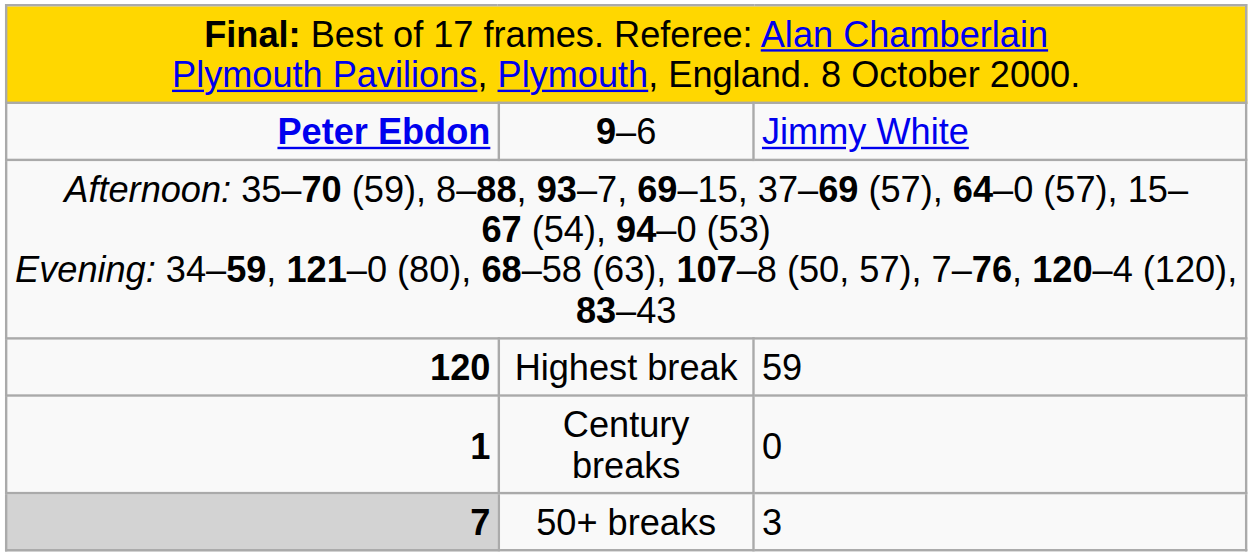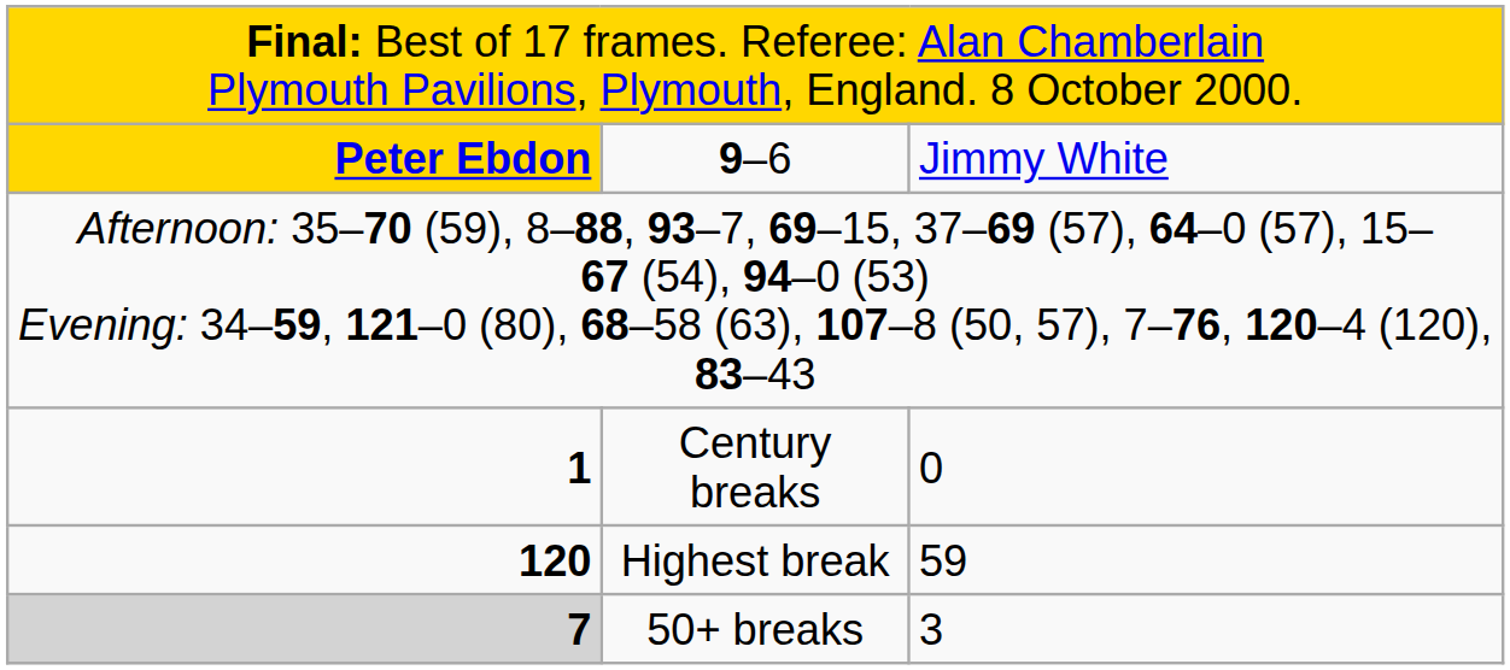 <table class="wikitable" style="font-size: 95%; margin: 1em auto 1em auto;">
 <tr>
 <td colspan="3" align="center" bgcolor="#ffd700"><strong>Final:</strong> Best of 17 frames. Referee: <a href='#'>Alan Chamberlain</a><br><a href='#'>Plymouth Pavilions</a>, <a href='#'>Plymouth</a>, England. 8 October 2000.</td>
 </tr>
 <tr>
-<td width="200" align="right"><strong><a href='#'>Peter Ebdon</a></strong> <br></td>
+<td width="200" align="right" style="background: gold;"><strong><a href='#'>Peter Ebdon</a></strong> <br></td>
 <td width="100" align="center"><strong>9</strong>–6</td>
 <td width="200"><a href='#'>Jimmy White</a> <br></td>
 </tr>
 <tr>
 <td colspan="3" align="center" style="font-size: 100%"><em>Afternoon:</em> 35–<strong>70</strong> (59), 8–<strong>88</strong>, <strong>93</strong>–7, <strong>69</strong>–15, 37–<strong>69</strong> (57), <strong>64</strong>–0 (57), 15–<strong>67</strong> (54), <strong>94</strong>–0 (53)<br><em>Evening:</em> 34–<strong>59</strong>, <strong>121</strong>–0 (80), <strong>68</strong>–58 (63), <strong>107</strong>–8 (50, 57), 7–<strong>76</strong>, <strong>120</strong>–4 (120), <strong>83</strong>–43</td>
 </tr>
 <tr>
+<td align="right"><strong>1</strong></td>
+<td align="center">Century breaks</td>
+<td align="left">0</td>
+</tr>
+<tr>
 <td align="right"><strong>120</strong></td>
 <td align="center">Highest break</td>
 <td align="left">59</td>
-</tr>
-<tr>
-<td align="right"><strong>1</strong></td>
-<td align="center">Century breaks</td>
-<td align="left">0</td>
 </tr>
 <tr>
 <td align="right" style="background: lightgrey;"><strong>7</strong></td>
 <td align="center">50+ breaks</td>
 <td align="left">3</td>
 </tr>
 </table>
